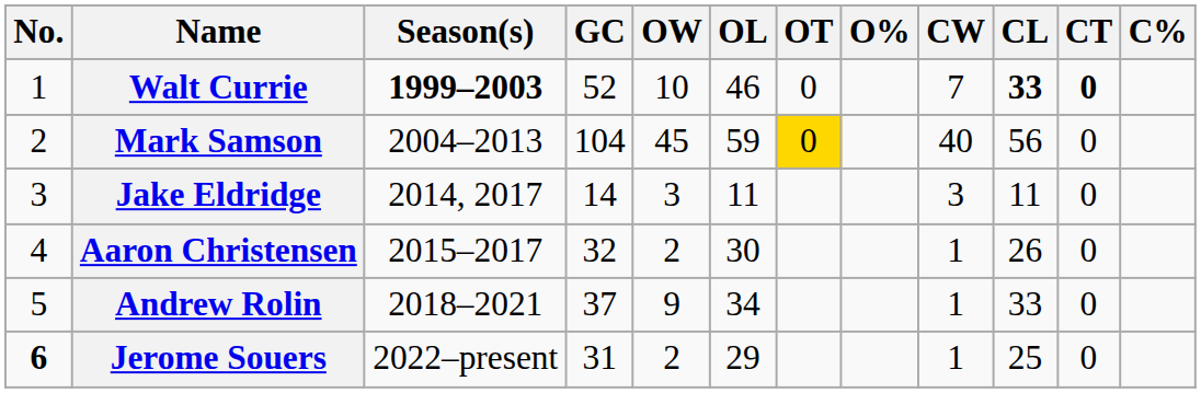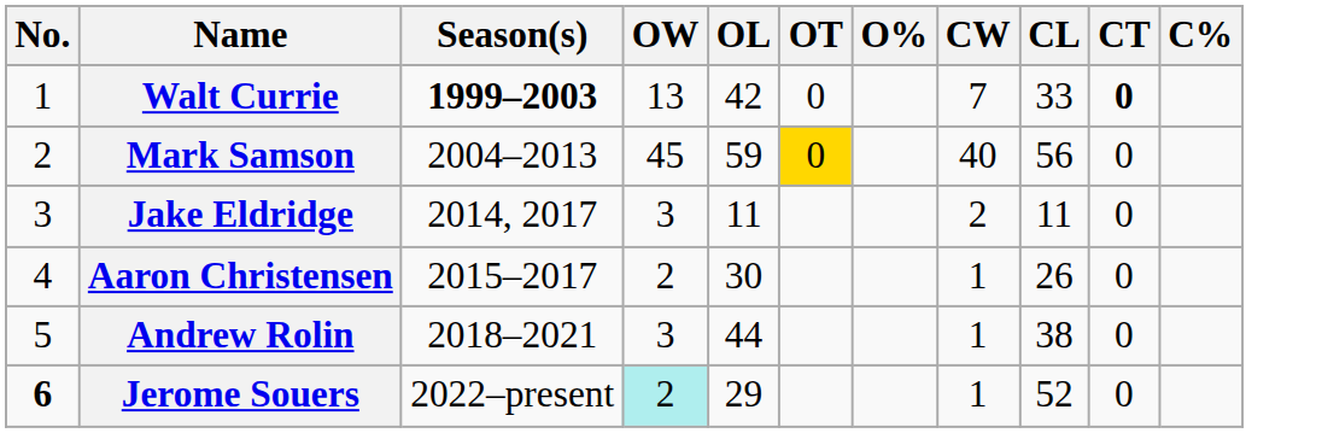 <table class="wikitable sortable plainrowheaders" style="text-align:center">
 <tr>
 <th scope="col" class="unsortable">No.</th>
 <th scope="col">Name</th>
 <th scope="col">Season(s)</th>
-<th scope="col">GC</th>
 <th scope="col">OW</th>
 <th scope="col">OL</th>
 <th scope="col">OT</th>
 <th scope="col">O%</th>
 <th scope="col">CW</th>
 <th scope="col">CL</th>
 <th scope="col">CT</th>
 <th scope="col">C%</th>
 </tr>
 <tr>
 <td>1</td>
 <th scope="row"><a href='#'>Walt Currie</a></th>
 <td><strong>1999–2003</strong></td>
-<td>52</td>
-<td>10</td>
-<td>46</td>
+<td>13</td>
+<td>42</td>
 <td>0</td>
 <td></td>
 <td>7</td>
-<td><strong>33</strong></td>
+<td>33</td>
 <td><strong>0</strong></td>
 <td></td>
 </tr>
 <tr>
 <td>2</td>
 <th scope="row"><a href='#'>Mark Samson</a></th>
 <td>2004–2013</td>
-<td>104</td>
 <td>45</td>
 <td>59</td>
 <td style="background: gold;">0</td>
 <td></td>
 <td>40</td>
 <td>56</td>
 <td>0</td>
 <td></td>
 </tr>
 <tr>
 <td>3</td>
 <th scope="row"><a href='#'>Jake Eldridge</a></th>
 <td>2014, 2017</td>
-<td>14</td>
 <td>3</td>
 <td>11</td>
 <td></td>
 <td></td>
-<td>3</td>
+<td>2</td>
 <td>11</td>
 <td>0</td>
 <td></td>
 </tr>
 <tr>
 <td>4</td>
 <th scope="row"><a href='#'>Aaron Christensen</a></th>
 <td>2015–2017</td>
-<td>32</td>
 <td>2</td>
 <td>30</td>
 <td></td>
 <td></td>
 <td>1</td>
 <td>26</td>
 <td>0</td>
 <td></td>
 </tr>
 <tr>
 <td>5</td>
 <th scope="row"><a href='#'>Andrew Rolin</a></th>
 <td>2018–2021</td>
-<td>37</td>
-<td>9</td>
-<td>34</td>
+<td>3</td>
+<td>44</td>
 <td></td>
 <td></td>
 <td>1</td>
-<td>33</td>
+<td>38</td>
 <td>0</td>
 <td></td>
 </tr>
 <tr>
 <td><strong>6</strong></td>
 <th scope="row"><a href='#'>Jerome Souers</a></th>
 <td>2022–present</td>
-<td>31</td>
-<td>2</td>
+<td style="background: paleturquoise;">2</td>
 <td>29</td>
 <td></td>
 <td></td>
 <td>1</td>
-<td>25</td>
+<td>52</td>
 <td>0</td>
 <td></td>
 </tr>
 </table>
